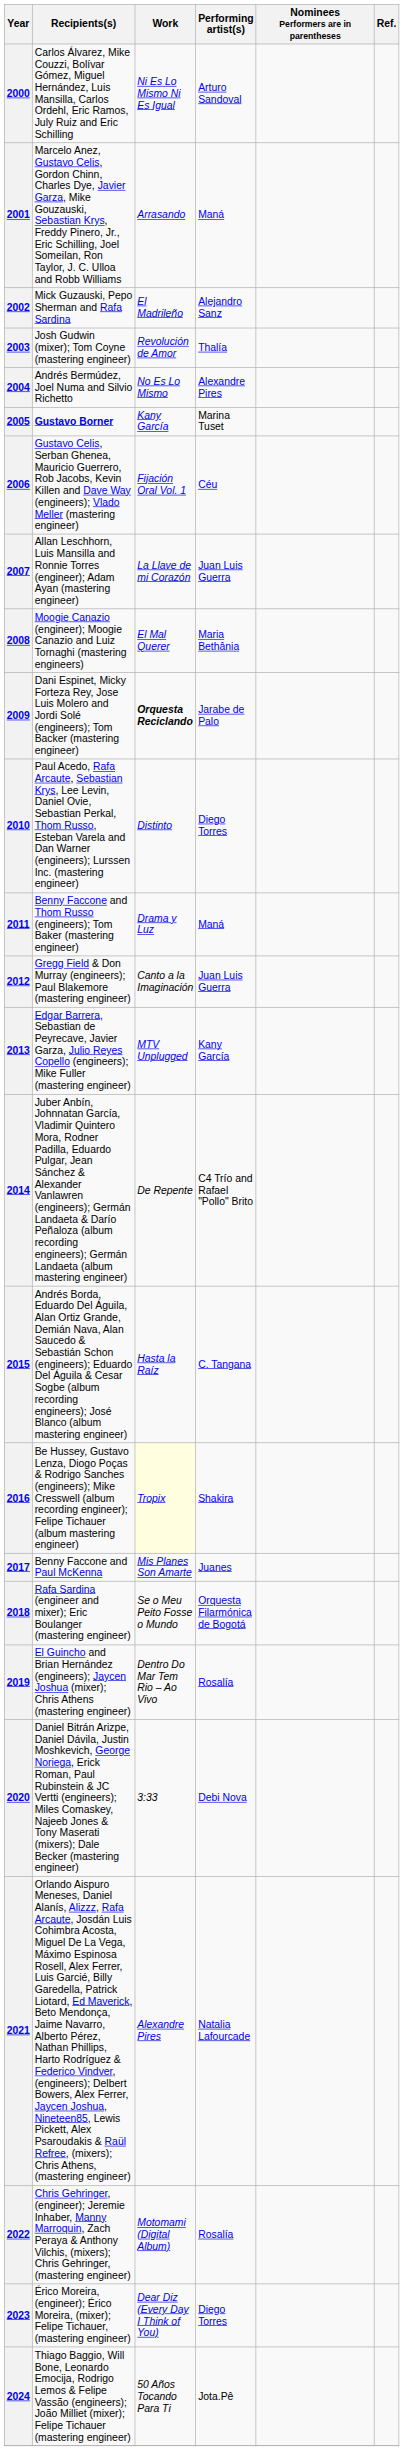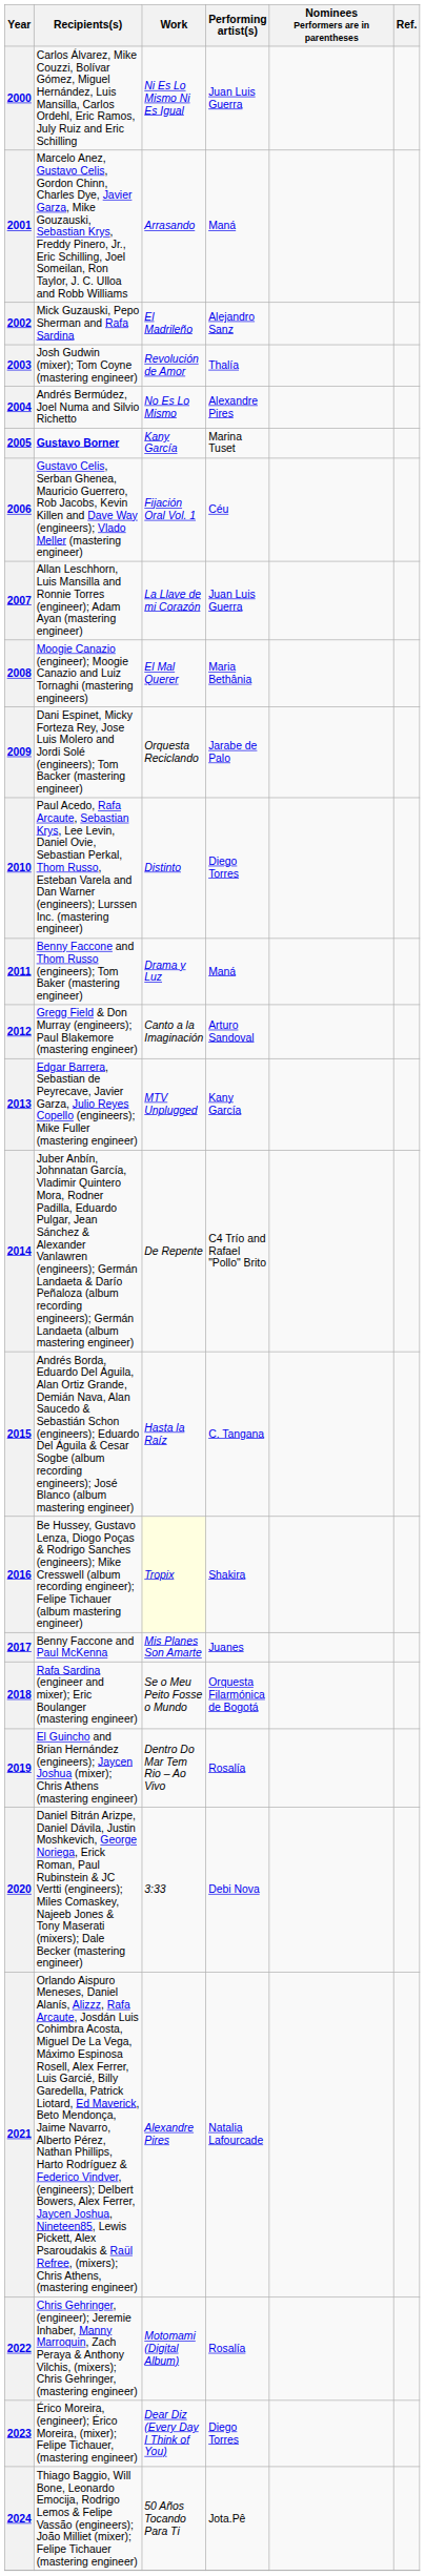 <table class="wikitable">
 <tr>
 <th scope="col" style="width:5%">Year</th>
 <th scope="col" style="width:26%">Recipients(s)</th>
 <th scope="col" style="width:11%">Work</th>
 <th scope="col" style="width:11%">Performing artist(s)</th>
 <th scope="col" style="width:30%" class=unsortable>Nominees<br><small>Performers are in parentheses</small></th>
 <th scope="col" style="width:2%"  class=unsortable>Ref.</th>
 </tr>
 <tr>
 <th scope="row"><a href='#'>2000</a></th>
 <td>Carlos Álvarez, Mike Couzzi, Bolívar Gómez, Miguel Hernández, Luis Mansilla, Carlos Ordehl, Eric Ramos, July Ruiz and Eric Schilling</td>
 <td><em><a href='#'>Ni Es Lo Mismo Ni Es Igual</a></em></td>
-<td><a href='#'>Arturo Sandoval</a></td>
+<td><a href='#'>Juan Luis Guerra</a></td>
 <td></td>
 <td></td>
 </tr>
 <tr>
 <th scope="row"><a href='#'>2001</a></th>
 <td>Marcelo Anez, <a href='#'>Gustavo Celis</a>, Gordon Chinn, Charles Dye, <a href='#'>Javier Garza</a>, Mike Gouzauski, <a href='#'>Sebastian Krys</a>, Freddy Pinero, Jr., Eric Schilling, Joel Someilan, Ron Taylor, J. C. Ulloa and Robb Williams</td>
 <td><em><a href='#'>Arrasando</a></em></td>
 <td><a href='#'>Maná</a></td>
 <td></td>
 <td></td>
 </tr>
 <tr>
 <th scope="row"><a href='#'>2002</a></th>
 <td>Mick Guzauski, Pepo Sherman and <a href='#'>Rafa Sardina</a></td>
 <td><em><a href='#'>El Madrileño</a></em></td>
 <td><a href='#'>Alejandro Sanz</a></td>
 <td></td>
 <td></td>
 </tr>
 <tr>
 <th scope="row"><a href='#'>2003</a></th>
 <td>Josh Gudwin (mixer); Tom Coyne (mastering engineer)</td>
 <td><em><a href='#'>Revolución de Amor</a></em></td>
 <td><a href='#'>Thalía</a></td>
 <td></td>
 <td></td>
 </tr>
 <tr>
 <th scope="row"><a href='#'>2004</a></th>
 <td>Andrés Bermúdez, Joel Numa and Silvio Richetto</td>
 <td><em><a href='#'>No Es Lo Mismo</a></em></td>
 <td><a href='#'>Alexandre Pires</a></td>
 <td></td>
 <td></td>
 </tr>
 <tr>
 <th scope="row"><a href='#'>2005</a></th>
 <td><strong><a href='#'>Gustavo Borner</a></strong></td>
 <td><em><a href='#'>Kany García</a></em></td>
 <td>Marina Tuset</td>
 <td></td>
 <td></td>
 </tr>
 <tr>
 <th scope="row"><a href='#'>2006</a></th>
 <td><a href='#'>Gustavo Celis</a>, Serban Ghenea, Mauricio Guerrero, Rob Jacobs, Kevin Killen and <a href='#'>Dave Way</a> (engineers); <a href='#'>Vlado Meller</a> (mastering engineer)</td>
 <td><em><a href='#'>Fijación Oral Vol. 1</a></em></td>
 <td><a href='#'>Céu</a></td>
 <td></td>
 <td></td>
 </tr>
 <tr>
 <th scope="row"><a href='#'>2007</a></th>
 <td>Allan Leschhorn, Luis Mansilla and Ronnie Torres (engineer); Adam Ayan (mastering engineer)</td>
 <td><em><a href='#'>La Llave de mi Corazón</a></em></td>
 <td><a href='#'>Juan Luis Guerra</a></td>
 <td></td>
 <td></td>
 </tr>
 <tr>
 <th scope="row"><a href='#'>2008</a></th>
 <td><a href='#'>Moogie Canazio</a> (engineer); Moogie Canazio and Luiz Tornaghi (mastering engineers)</td>
 <td><em><a href='#'>El Mal Querer</a></em></td>
 <td><a href='#'>Maria Bethânia</a></td>
 <td></td>
 <td></td>
 </tr>
 <tr>
 <th scope="row"><a href='#'>2009</a></th>
 <td>Dani Espinet, Micky Forteza Rey, Jose Luis Molero and Jordi Solé (engineers); Tom Backer (mastering engineer)</td>
-<td><strong><em>Orquesta Reciclando</em></strong></td>
+<td><em>Orquesta Reciclando</em></td>
 <td><a href='#'>Jarabe de Palo</a></td>
 <td></td>
 <td></td>
 </tr>
 <tr>
 <th scope="row"><a href='#'>2010</a></th>
 <td>Paul Acedo, <a href='#'>Rafa Arcaute</a>, <a href='#'>Sebastian Krys</a>, Lee Levin, Daniel Ovie, Sebastian Perkal, <a href='#'>Thom Russo</a>, Esteban Varela and Dan Warner (engineers); Lurssen Inc. (mastering engineer)</td>
 <td><em><a href='#'>Distinto</a></em></td>
 <td><a href='#'>Diego Torres</a></td>
 <td></td>
 <td></td>
 </tr>
 <tr>
 <th scope="row"><a href='#'>2011</a></th>
 <td><a href='#'>Benny Faccone</a> and <a href='#'>Thom Russo</a> (engineers); Tom Baker (mastering engineer)</td>
 <td><em><a href='#'>Drama y Luz</a></em></td>
 <td><a href='#'>Maná</a></td>
 <td></td>
 <td></td>
 </tr>
 <tr>
 <th scope="row"><a href='#'>2012</a></th>
 <td><a href='#'>Gregg Field</a> & Don Murray (engineers); Paul Blakemore (mastering engineer)</td>
 <td><em>Canto a la Imaginación</em></td>
-<td><a href='#'>Juan Luis Guerra</a></td>
+<td><a href='#'>Arturo Sandoval</a></td>
 <td></td>
 <td></td>
 </tr>
 <tr>
 <th scope="row"><a href='#'>2013</a></th>
 <td><a href='#'>Edgar Barrera</a>, Sebastian de Peyrecave, Javier Garza, <a href='#'>Julio Reyes Copello</a> (engineers); Mike Fuller (mastering engineer)</td>
 <td><em><a href='#'>MTV Unplugged</a></em></td>
 <td><a href='#'>Kany García</a></td>
 <td></td>
 <td></td>
 </tr>
 <tr>
 <th scope="row"><a href='#'>2014</a></th>
 <td>Juber Anbín, Johnnatan García, Vladimir Quintero Mora, Rodner Padilla, Eduardo Pulgar, Jean Sánchez & Alexander Vanlawren (engineers); Germán Landaeta & Darío Peñaloza (album recording engineers); Germán Landaeta (album mastering engineer)</td>
 <td><em>De Repente</em></td>
 <td>C4 Trío and Rafael "Pollo" Brito</td>
 <td></td>
 <td></td>
 </tr>
 <tr>
 <th scope="row"><a href='#'>2015</a></th>
 <td>Andrés Borda, Eduardo Del Águila, Alan Ortiz Grande, Demián Nava, Alan Saucedo & Sebastián Schon (engineers); Eduardo Del Águila & Cesar Sogbe (album recording engineers); José Blanco (album mastering engineer)</td>
 <td><em><a href='#'>Hasta la Raíz</a></em></td>
 <td><a href='#'>C. Tangana</a></td>
 <td></td>
 <td></td>
 </tr>
 <tr>
 <th scope="row"><a href='#'>2016</a></th>
 <td>Be Hussey, Gustavo Lenza, Diogo Poças & Rodrigo Sanches (engineers); Mike Cresswell (album recording engineer); Felipe Tichauer (album mastering engineer)</td>
 <td style="background: lightyellow;"><em><a href='#'>Tropix</a></em></td>
 <td><a href='#'>Shakira</a></td>
 <td></td>
 <td></td>
 </tr>
 <tr>
 <th scope="row"><a href='#'>2017</a></th>
 <td>Benny Faccone and <a href='#'>Paul McKenna</a></td>
 <td><em><a href='#'>Mis Planes Son Amarte</a></em></td>
 <td><a href='#'>Juanes</a></td>
 <td></td>
 <td></td>
 </tr>
 <tr>
 <th scope="row"><a href='#'>2018</a></th>
 <td><a href='#'>Rafa Sardina</a> (engineer and mixer); Eric Boulanger (mastering engineer)</td>
 <td><em>Se o Meu Peito Fosse o Mundo</em></td>
 <td><a href='#'>Orquesta Filarmónica de Bogotá</a></td>
 <td></td>
 <td></td>
 </tr>
 <tr>
 <th scope="row"><a href='#'>2019</a></th>
 <td><a href='#'>El Guincho</a> and Brian Hernández (engineers); <a href='#'>Jaycen Joshua</a> (mixer); Chris Athens (mastering engineer)</td>
 <td><em>Dentro Do Mar Tem Rio – Ao Vivo</em></td>
 <td><a href='#'>Rosalía</a></td>
 <td></td>
 <td></td>
 </tr>
 <tr>
 <th scope="row"><a href='#'>2020</a></th>
 <td>Daniel Bitrán Arizpe, Daniel Dávila, Justin Moshkevich, <a href='#'>George Noriega</a>, Erick Roman, Paul Rubinstein & JC Vertti (engineers); Miles Comaskey, Najeeb Jones & Tony Maserati (mixers); Dale Becker (mastering engineer)</td>
 <td><em>3:33</em></td>
 <td><a href='#'>Debi Nova</a></td>
 <td></td>
 <td></td>
 </tr>
 <tr>
 <th scope="row"><a href='#'>2021</a></th>
 <td>Orlando Aispuro Meneses, Daniel Alanís, <a href='#'>Alizzz</a>, <a href='#'>Rafa Arcaute</a>, Josdán Luis Cohimbra Acosta, Miguel De La Vega, Máximo Espinosa Rosell, Alex Ferrer, Luis Garcié, Billy Garedella, Patrick Liotard, <a href='#'>Ed Maverick</a>, Beto Mendonça, Jaime Navarro, Alberto Pérez, Nathan Phillips, Harto Rodríguez & <a href='#'>Federico Vindver</a>, (engineers); Delbert Bowers, Alex Ferrer, <a href='#'>Jaycen Joshua</a>, <a href='#'>Nineteen85</a>, Lewis Pickett, Alex Psaroudakis & <a href='#'>Raül Refree</a>, (mixers); Chris Athens, (mastering engineer)</td>
 <td><em><a href='#'>Alexandre Pires</a></em></td>
 <td><a href='#'>Natalia Lafourcade</a></td>
 <td></td>
 <td></td>
 </tr>
 <tr>
 <th scope="row"><a href='#'>2022</a></th>
 <td><a href='#'>Chris Gehringer</a>, (engineer); Jeremie Inhaber, <a href='#'>Manny Marroquin</a>, Zach Peraya & Anthony Vilchis, (mixers); Chris Gehringer, (mastering engineer)</td>
 <td><em><a href='#'>Motomami (Digital Album)</a></em></td>
 <td><a href='#'>Rosalía</a></td>
 <td></td>
 <td></td>
 </tr>
 <tr>
 <th style="text-align:center;" scope="row"><a href='#'><strong>2023</strong></a></th>
 <td>Érico Moreira, (engineer); Érico Moreira, (mixer); Felipe Tichauer, (mastering engineer)</td>
 <td><em><a href='#'>Dear Diz (Every Day I Think of You)</a></em></td>
 <td><a href='#'>Diego Torres</a></td>
 <td></td>
 <td style="text-align:center;"></td>
 </tr>
 <tr>
 <th style="text-align:center;" scope="row"><a href='#'><strong>2024</strong></a></th>
 <td>Thiago Baggio, Will Bone, Leonardo Emocija, Rodrigo Lemos & Felipe Vassão (engineers); João Milliet (mixer); Felipe Tichauer (mastering engineer)</td>
 <td><em>50 Años Tocando Para Ti</em></td>
 <td>Jota.Pê</td>
 <td></td>
 <td align="center"></td>
 </tr>
 <tr>
 </tr>
 </table>
